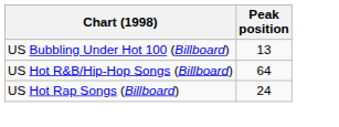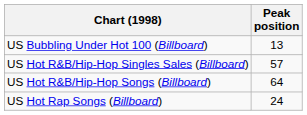 <table class="wikitable sortable">
 <tr>
 <th>Chart (1998)</th>
 <th>Peak<br>position</th>
 </tr>
 <tr>
 <td>US <a href='#'>Bubbling Under Hot 100</a> (<a href='#'><em>Billboard</em></a>)</td>
 <td style="text-align:center;">13</td>
 </tr>
 <tr>
+<td>US <a href='#'>Hot R&B/Hip-Hop Singles Sales</a> (<a href='#'><em>Billboard</em></a>)</td>
+<td style="text-align:center;">57</td>
+</tr>
+<tr>
 <td>US <a href='#'>Hot R&B/Hip-Hop Songs</a> (<a href='#'><em>Billboard</em></a>)</td>
 <td style="text-align:center;">64</td>
 </tr>
 <tr>
 <td>US <a href='#'>Hot Rap Songs</a> (<a href='#'><em>Billboard</em></a>)</td>
 <td style="text-align:center;">24</td>
 </tr>
 </table>
